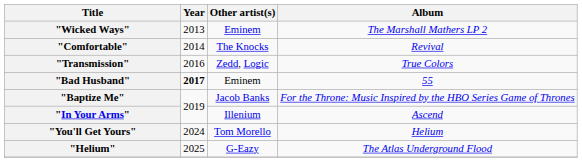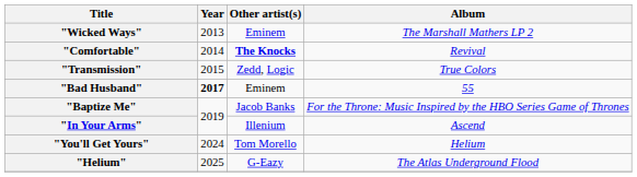 <table class="wikitable plainrowheaders" style="text-align:center;">
 <tr>
 <th scope="col" style="width:16em;">Title</th>
 <th scope="col">Year</th>
 <th scope="col">Other artist(s)</th>
 <th scope="col">Album</th>
 </tr>
 <tr>
 <th scope="row">"Wicked Ways"</th>
 <td>2013</td>
 <td><a href='#'>Eminem</a></td>
 <td><em><a href='#'>The Marshall Mathers LP 2</a></em></td>
 </tr>
 <tr>
 <th scope="row">"Comfortable"</th>
 <td>2014</td>
-<td><a href='#'>The Knocks</a></td>
+<td><strong><a href='#'>The Knocks</a></strong></td>
 <td><em><a href='#'>Revival</a></em></td>
 </tr>
 <tr>
 <th scope="row">"Transmission"</th>
-<td>2016</td>
+<td>2015</td>
 <td><a href='#'>Zedd</a>, <a href='#'>Logic</a></td>
 <td><em><a href='#'>True Colors</a></em></td>
 </tr>
 <tr>
 <th scope="row">"Bad Husband"</th>
 <td><strong>2017</strong></td>
 <td>Eminem</td>
 <td><em><a href='#'>55</a></em></td>
 </tr>
 <tr>
 <th scope="row">"Baptize Me"</th>
 <td rowspan="2">2019</td>
 <td><a href='#'>Jacob Banks</a></td>
 <td><em><a href='#'>For the Throne: Music Inspired by the HBO Series Game of Thrones</a></em></td>
 </tr>
 <tr>
 <th scope="row">"<a href='#'>In Your Arms</a>"</th>
 <td><a href='#'>Illenium</a></td>
 <td><em><a href='#'>Ascend</a></em></td>
 </tr>
 <tr>
 <th scope="row">"You'll Get Yours"</th>
 <td rowspan="1">2024</td>
 <td><a href='#'>Tom Morello</a></td>
 <td><em><a href='#'>Helium</a></em></td>
 </tr>
 <tr>
 <th scope="row">"Helium"</th>
 <td rowspan="1">2025</td>
 <td><a href='#'>G-Eazy</a></td>
 <td><em><a href='#'>The Atlas Underground Flood</a></em></td>
 </tr>
 <tr>
 </tr>
 </table>
